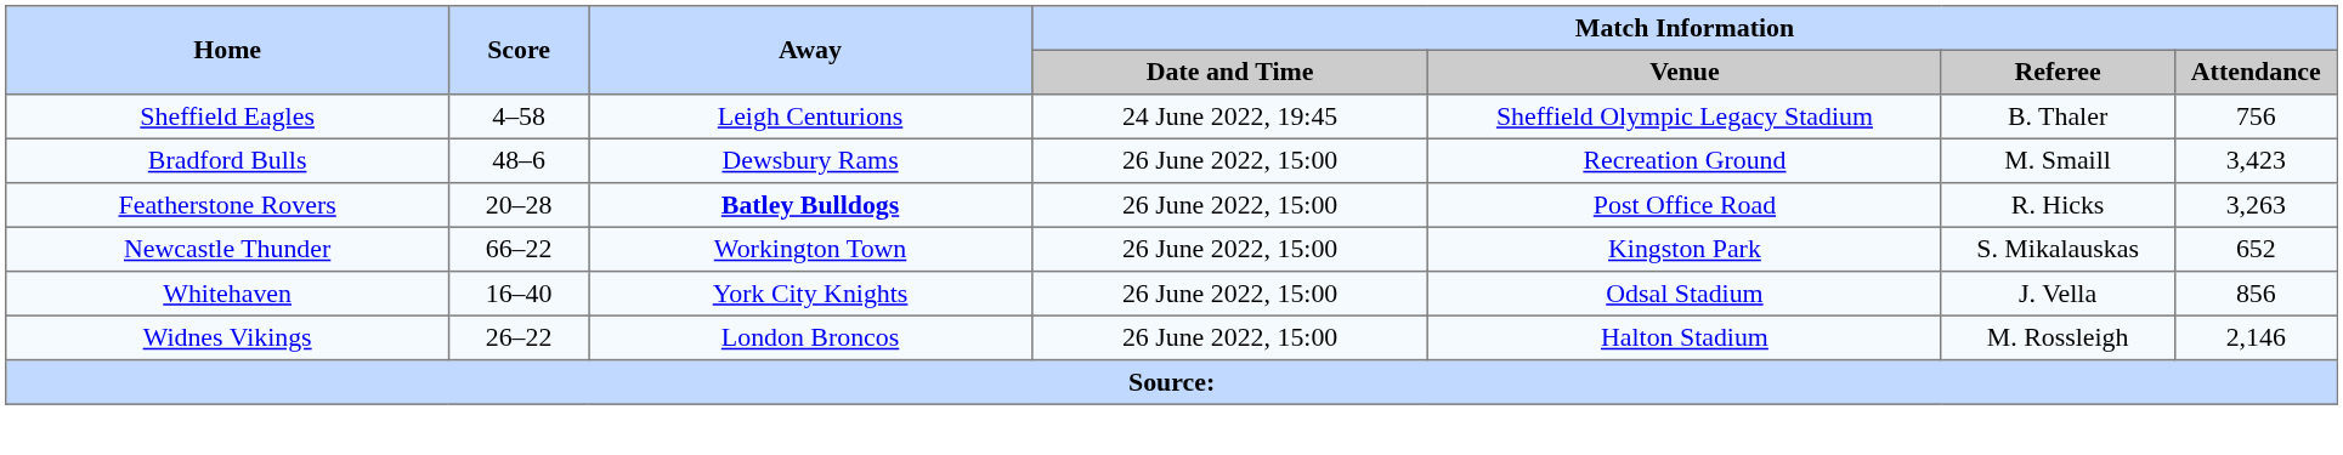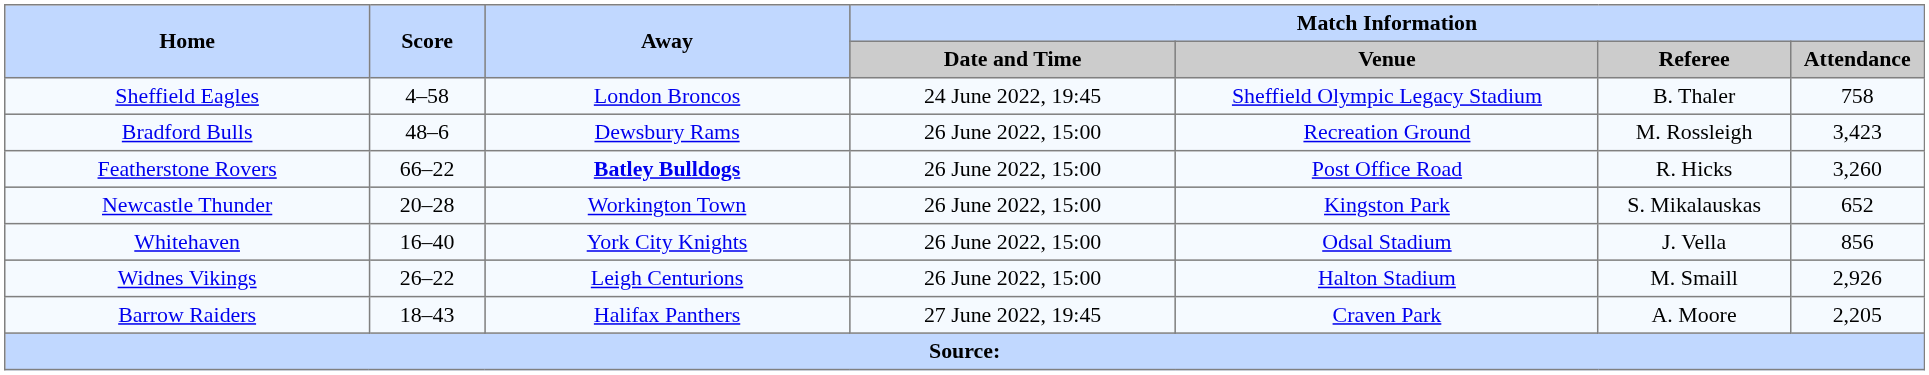 <table border=1 style="border-collapse:collapse; font-size:90%; text-align:center;" cellpadding=3 cellspacing=0 width=100%>
 <tr style="background:#c1d8ff;">
 <th scope="col" rowspan=2 width=19%>Home</th>
 <th scope="col" rowspan=2 width=6%>Score</th>
 <th scope="col" rowspan=2 width=19%>Away</th>
 <th colspan=4>Match Information</th>
 </tr>
 <tr style="background:#cccccc;">
 <th scope="col" width=17%>Date and Time</th>
 <th scope="col" width=22%>Venue</th>
 <th scope="col" width=10%>Referee</th>
 <th scope="col" width=7%>Attendance</th>
 </tr>
 <tr style="background:#f5faff;">
 <td> <a href='#'>Sheffield Eagles</a></td>
 <td>4–58</td>
-<td> <a href='#'>Leigh Centurions</a></td>
+<td> <a href='#'>London Broncos</a></td>
 <td>24 June 2022, 19:45</td>
 <td><a href='#'>Sheffield Olympic Legacy Stadium</a></td>
 <td>B. Thaler</td>
-<td>756</td>
+<td>758</td>
 </tr>
 <tr style="background:#f5faff;">
 <td> <a href='#'>Bradford Bulls</a></td>
 <td>48–6</td>
 <td> <a href='#'>Dewsbury Rams</a></td>
 <td>26 June 2022, 15:00</td>
 <td><a href='#'>Recreation Ground</a></td>
-<td>M. Smaill</td>
+<td>M. Rossleigh</td>
 <td>3,423</td>
 </tr>
 <tr style="background:#f5faff;">
 <td> <a href='#'>Featherstone Rovers</a></td>
-<td>20–28</td>
+<td>66–22</td>
 <td><strong> <a href='#'>Batley Bulldogs</a></strong></td>
 <td>26 June 2022, 15:00</td>
 <td><a href='#'>Post Office Road</a></td>
 <td>R. Hicks</td>
-<td>3,263</td>
+<td>3,260</td>
 </tr>
 <tr style="background:#f5faff;">
 <td> <a href='#'>Newcastle Thunder</a></td>
-<td>66–22</td>
+<td>20–28</td>
 <td> <a href='#'>Workington Town</a></td>
 <td>26 June 2022, 15:00</td>
 <td><a href='#'>Kingston Park</a></td>
 <td>S. Mikalauskas</td>
 <td>652</td>
 </tr>
 <tr style="background:#f5faff;">
 <td> <a href='#'>Whitehaven</a></td>
 <td>16–40</td>
 <td> <a href='#'>York City Knights</a></td>
 <td>26 June 2022, 15:00</td>
 <td><a href='#'>Odsal Stadium</a></td>
 <td>J. Vella</td>
 <td>856</td>
 </tr>
 <tr style="background:#f5faff;">
 <td> <a href='#'>Widnes Vikings</a></td>
 <td>26–22</td>
-<td> <a href='#'>London Broncos</a></td>
+<td> <a href='#'>Leigh Centurions</a></td>
 <td>26 June 2022, 15:00</td>
 <td><a href='#'>Halton Stadium</a></td>
-<td>M. Rossleigh</td>
-<td>2,146</td>
+<td>M. Smaill</td>
+<td>2,926</td>
+</tr>
+<tr style="background:#f5faff;">
+<td> <a href='#'>Barrow Raiders</a></td>
+<td>18–43</td>
+<td> <a href='#'>Halifax Panthers</a></td>
+<td>27 June 2022, 19:45</td>
+<td><a href='#'>Craven Park</a></td>
+<td>A. Moore</td>
+<td>2,205</td>
 </tr>
 <tr style="background:#c1d8ff;">
 <th colspan=7>Source:</th>
 </tr>
 </table>
